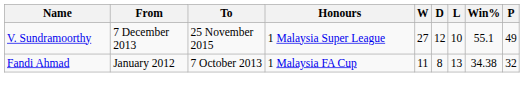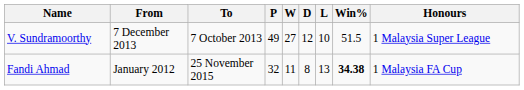 <table class="wikitable sortable" style="text-align:center">
 <tr>
 <th width=140>Name</th>
 <th width=100>From</th>
 <th width=100 class="unsortable">To</th>
-<th width=200 class="unsortable">Honours</th>
+<th>P</th>
 <th>W</th>
 <th>D</th>
 <th>L</th>
 <th>Win%</th>
-<th>P</th>
+<th width=200 class="unsortable">Honours</th>
 </tr>
 <tr>
 <td style="text-align:left;"> <a href='#'>V. Sundramoorthy</a></td>
 <td style="text-align:left;">7 December 2013</td>
-<td style="text-align:left;">25 November 2015</td>
-<td style="text-align:left;">1 <a href='#'>Malaysia Super League</a></td>
+<td style="text-align:left;">7 October 2013</td>
+<td>49</td>
 <td>27</td>
 <td>12</td>
 <td>10</td>
-<td>55.1</td>
-<td>49</td>
+<td>51.5</td>
+<td style="text-align:left;">1 <a href='#'>Malaysia Super League</a></td>
 </tr>
 <tr>
 <td style="text-align:left;"> <a href='#'>Fandi Ahmad</a></td>
 <td style="text-align:left;">January 2012</td>
-<td style="text-align:left;">7 October 2013</td>
-<td style="text-align:left;">1 <a href='#'>Malaysia FA Cup</a></td>
+<td style="text-align:left;">25 November 2015</td>
+<td>32</td>
 <td>11</td>
 <td>8</td>
 <td>13</td>
-<td>34.38</td>
-<td>32</td>
+<td><strong>34.38</strong></td>
+<td style="text-align:left;">1 <a href='#'>Malaysia FA Cup</a></td>
 </tr>
 </table>
